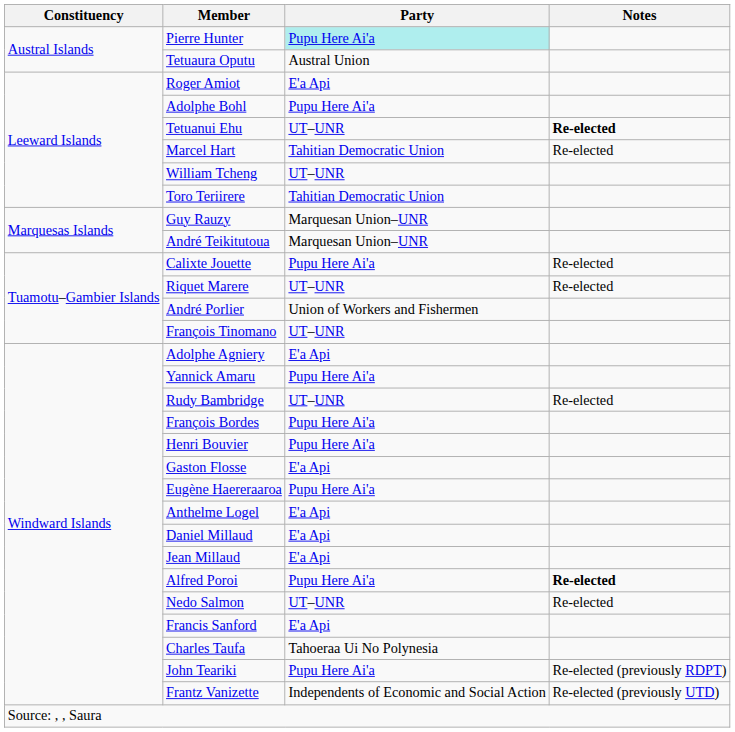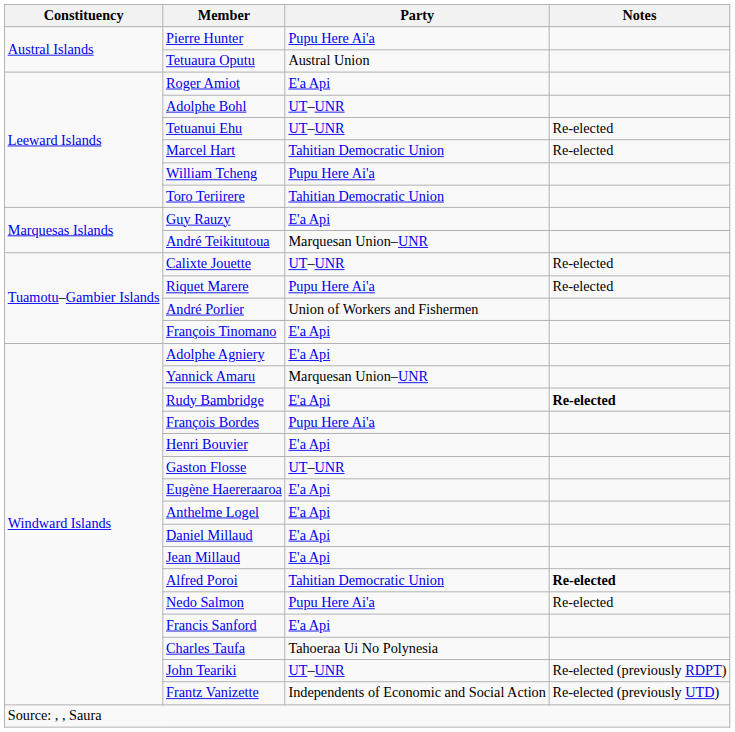 <table class="wikitable sortable">
 <tr>
 <th>Constituency</th>
 <th>Member</th>
 <th>Party</th>
 <th>Notes</th>
 </tr>
 <tr>
 <td rowspan=2><a href='#'>Austral Islands</a></td>
 <td><a href='#'>Pierre Hunter</a></td>
-<td style="background: paleturquoise;"><a href='#'>Pupu Here Ai'a</a></td>
+<td><a href='#'>Pupu Here Ai'a</a></td>
 <td></td>
 </tr>
 <tr>
 <td><a href='#'>Tetuaura Oputu</a></td>
 <td>Austral Union</td>
 <td></td>
 </tr>
 <tr>
 <td rowspan=6><a href='#'>Leeward Islands</a></td>
 <td><a href='#'>Roger Amiot</a></td>
 <td><a href='#'>E'a Api</a></td>
 <td></td>
 </tr>
 <tr>
 <td><a href='#'>Adolphe Bohl</a></td>
-<td><a href='#'>Pupu Here Ai'a</a></td>
+<td><a href='#'>UT</a>–<a href='#'>UNR</a></td>
 <td></td>
 </tr>
 <tr>
 <td><a href='#'>Tetuanui Ehu</a></td>
 <td><a href='#'>UT</a>–<a href='#'>UNR</a></td>
-<td><strong>Re-elected</strong></td>
+<td>Re-elected</td>
 </tr>
 <tr>
 <td><a href='#'>Marcel Hart</a></td>
 <td><a href='#'>Tahitian Democratic Union</a></td>
 <td>Re-elected</td>
 </tr>
 <tr>
 <td><a href='#'>William Tcheng</a></td>
-<td><a href='#'>UT</a>–<a href='#'>UNR</a></td>
+<td><a href='#'>Pupu Here Ai'a</a></td>
 <td></td>
 </tr>
 <tr>
 <td><a href='#'>Toro Teriirere</a></td>
 <td><a href='#'>Tahitian Democratic Union</a></td>
 <td></td>
 </tr>
 <tr>
 <td rowspan=2><a href='#'>Marquesas Islands</a></td>
 <td><a href='#'>Guy Rauzy</a></td>
-<td>Marquesan Union–<a href='#'>UNR</a></td>
+<td><a href='#'>E'a Api</a></td>
 <td></td>
 </tr>
 <tr>
 <td><a href='#'>André Teikitutoua</a></td>
 <td>Marquesan Union–<a href='#'>UNR</a></td>
 <td></td>
 </tr>
 <tr>
 <td rowspan=4><a href='#'>Tuamotu</a>–<a href='#'>Gambier Islands</a></td>
 <td><a href='#'>Calixte Jouette</a></td>
-<td><a href='#'>Pupu Here Ai'a</a></td>
+<td><a href='#'>UT</a>–<a href='#'>UNR</a></td>
 <td>Re-elected</td>
 </tr>
 <tr>
 <td><a href='#'>Riquet Marere</a></td>
-<td><a href='#'>UT</a>–<a href='#'>UNR</a></td>
+<td><a href='#'>Pupu Here Ai'a</a></td>
 <td>Re-elected</td>
 </tr>
 <tr>
 <td><a href='#'>André Porlier</a></td>
 <td>Union of Workers and Fishermen</td>
 <td></td>
 </tr>
 <tr>
 <td><a href='#'>François Tinomano</a></td>
-<td><a href='#'>UT</a>–<a href='#'>UNR</a></td>
+<td><a href='#'>E'a Api</a></td>
 <td></td>
 </tr>
 <tr>
 <td rowspan=16><a href='#'>Windward Islands</a></td>
 <td><a href='#'>Adolphe Agniery</a></td>
 <td><a href='#'>E'a Api</a></td>
 <td></td>
 </tr>
 <tr>
 <td><a href='#'>Yannick Amaru</a></td>
-<td><a href='#'>Pupu Here Ai'a</a></td>
+<td>Marquesan Union–<a href='#'>UNR</a></td>
 <td></td>
 </tr>
 <tr>
 <td><a href='#'>Rudy Bambridge</a></td>
-<td><a href='#'>UT</a>–<a href='#'>UNR</a></td>
-<td>Re-elected</td>
+<td><a href='#'>E'a Api</a></td>
+<td><strong>Re-elected</strong></td>
 </tr>
 <tr>
 <td><a href='#'>François Bordes</a></td>
 <td><a href='#'>Pupu Here Ai'a</a></td>
 <td></td>
 </tr>
 <tr>
 <td><a href='#'>Henri Bouvier</a></td>
-<td><a href='#'>Pupu Here Ai'a</a></td>
+<td><a href='#'>E'a Api</a></td>
 <td></td>
 </tr>
 <tr>
 <td><a href='#'>Gaston Flosse</a></td>
-<td><a href='#'>E'a Api</a></td>
+<td><a href='#'>UT</a>–<a href='#'>UNR</a></td>
 <td></td>
 </tr>
 <tr>
 <td><a href='#'>Eugène Haereraaroa</a></td>
-<td><a href='#'>Pupu Here Ai'a</a></td>
+<td><a href='#'>E'a Api</a></td>
 <td></td>
 </tr>
 <tr>
 <td><a href='#'>Anthelme Logel</a></td>
 <td><a href='#'>E'a Api</a></td>
 <td></td>
 </tr>
 <tr>
 <td><a href='#'>Daniel Millaud</a></td>
 <td><a href='#'>E'a Api</a></td>
 <td></td>
 </tr>
 <tr>
 <td><a href='#'>Jean Millaud</a></td>
 <td><a href='#'>E'a Api</a></td>
 <td></td>
 </tr>
 <tr>
 <td><a href='#'>Alfred Poroi</a></td>
-<td><a href='#'>Pupu Here Ai'a</a></td>
+<td><a href='#'>Tahitian Democratic Union</a></td>
 <td><strong>Re-elected</strong></td>
 </tr>
 <tr>
 <td><a href='#'>Nedo Salmon</a></td>
-<td><a href='#'>UT</a>–<a href='#'>UNR</a></td>
+<td><a href='#'>Pupu Here Ai'a</a></td>
 <td>Re-elected</td>
 </tr>
 <tr>
 <td><a href='#'>Francis Sanford</a></td>
 <td><a href='#'>E'a Api</a></td>
 <td></td>
 </tr>
 <tr>
 <td><a href='#'>Charles Taufa</a></td>
 <td>Tahoeraa Ui No Polynesia</td>
 <td></td>
 </tr>
 <tr>
 <td><a href='#'>John Teariki</a></td>
-<td><a href='#'>Pupu Here Ai'a</a></td>
+<td><a href='#'>UT</a>–<a href='#'>UNR</a></td>
 <td>Re-elected (previously <a href='#'>RDPT</a>)</td>
 </tr>
 <tr>
 <td><a href='#'>Frantz Vanizette</a></td>
 <td>Independents of Economic and Social Action</td>
 <td>Re-elected (previously <a href='#'>UTD</a>)</td>
 </tr>
 <tr class=sortbottom>
 <td colspan=4>Source: , , Saura</td>
 </tr>
 </table>
